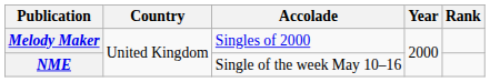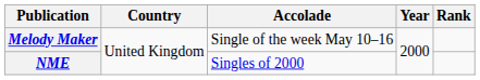 <table class="wikitable plainrowheaders unsortable">
 <tr>
 <th>Publication</th>
 <th>Country</th>
 <th>Accolade</th>
 <th>Year</th>
 <th>Rank</th>
 </tr>
 <tr>
 <th scope="row"><em><a href='#'>Melody Maker</a></em></th>
 <td rowspan="2">United Kingdom</td>
-<td><a href='#'>Singles of 2000</a></td>
+<td>Single of the week May 10–16</td>
 <td rowspan="2">2000</td>
 <td></td>
 </tr>
 <tr>
 <th scope="row"><em><a href='#'>NME</a></em></th>
-<td>Single of the week May 10–16</td>
+<td><a href='#'>Singles of 2000</a></td>
 <td></td>
 </tr>
 </table>
